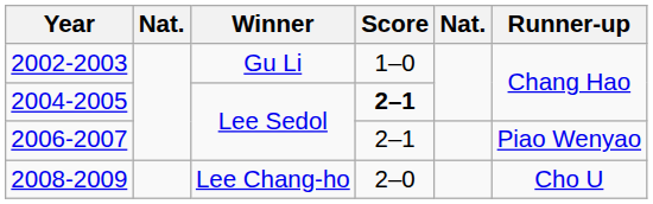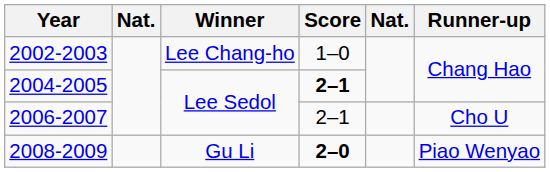 <table class="wikitable" style="text-align: center;">
 <tr>
 <th>Year</th>
 <th>Nat.</th>
 <th>Winner</th>
 <th>Score</th>
 <th>Nat.</th>
 <th>Runner-up</th>
 </tr>
 <tr>
 <td><a href='#'>2002-2003</a></td>
 <td rowspan="3"></td>
-<td><a href='#'>Gu Li</a></td>
+<td><a href='#'>Lee Chang-ho</a></td>
 <td>1–0</td>
 <td rowspan="2"></td>
 <td rowspan="2"><a href='#'>Chang Hao</a></td>
 </tr>
 <tr>
 <td><a href='#'>2004-2005</a></td>
 <td rowspan="2"><a href='#'>Lee Sedol</a></td>
 <td><strong>2–1</strong></td>
 </tr>
 <tr>
 <td><a href='#'>2006-2007</a></td>
 <td>2–1</td>
 <td></td>
-<td><a href='#'>Piao Wenyao</a></td>
+<td><a href='#'>Cho U</a></td>
 </tr>
 <tr>
 <td><a href='#'>2008-2009</a></td>
 <td></td>
-<td><a href='#'>Lee Chang-ho</a></td>
-<td>2–0</td>
+<td><a href='#'>Gu Li</a></td>
+<td><strong>2–0</strong></td>
 <td></td>
-<td><a href='#'>Cho U</a></td>
+<td><a href='#'>Piao Wenyao</a></td>
 </tr>
 </table>
